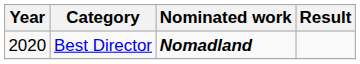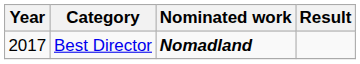 <table class="wikitable">
 <tr>
 <th>Year</th>
 <th>Category</th>
 <th>Nominated work</th>
 <th>Result</th>
 </tr>
 <tr>
-<td>2020</td>
+<td>2017</td>
 <td><a href='#'>Best Director</a></td>
 <td><strong><em>Nomadland</em></strong></td>
 <td></td>
 </tr>
 <tr>
 </tr>
 </table>
